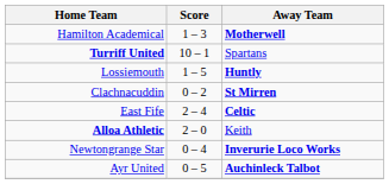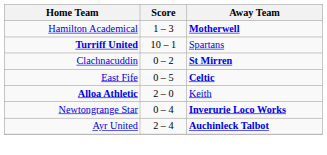 <table class="wikitable" style="border-collapse: collapse;">
 <tr>
 <th align="right" width="205">Home Team</th>
 <th align="center" width="65"> Score </th>
 <th align="left" width="205">Away Team</th>
 </tr>
 <tr>
 <td style="text-align: right;"><a href='#'>Hamilton Academical</a></td>
 <td style="text-align: center;">1 – 3</td>
 <td style="text-align: left;"><strong><a href='#'>Motherwell</a></strong></td>
 </tr>
 <tr>
 <td style="text-align: right;"><strong><a href='#'>Turriff United</a></strong></td>
 <td style="text-align: center;">10 – 1</td>
 <td style="text-align: left;"><a href='#'>Spartans</a></td>
 </tr>
 <tr>
-<td style="text-align: right;"><a href='#'>Lossiemouth</a></td>
-<td style="text-align: center;">1 – 5</td>
-<td style="text-align: left;"><strong><a href='#'>Huntly</a></strong></td>
-</tr>
-<tr>
 <td style="text-align: right;"><a href='#'>Clachnacuddin</a></td>
 <td style="text-align: center;">0 – 2</td>
 <td style="text-align: left;"><strong><a href='#'>St Mirren</a></strong></td>
 </tr>
 <tr>
 <td style="text-align: right;"><a href='#'>East Fife</a></td>
-<td style="text-align: center;">2 – 4</td>
+<td style="text-align: center;">0 – 5</td>
 <td style="text-align: left;"><strong><a href='#'>Celtic</a></strong></td>
 </tr>
 <tr>
 <td style="text-align: right;"><strong><a href='#'>Alloa Athletic</a></strong></td>
 <td style="text-align: center;">2 – 0</td>
 <td style="text-align: left;"><a href='#'>Keith</a></td>
 </tr>
 <tr>
 <td style="text-align: right;"><a href='#'>Newtongrange Star</a></td>
 <td style="text-align: center;">0 – 4</td>
 <td style="text-align: left;"><strong><a href='#'>Inverurie Loco Works</a></strong></td>
 </tr>
 <tr>
 <td style="text-align: right;"><a href='#'>Ayr United</a></td>
-<td style="text-align: center;">0 – 5</td>
+<td style="text-align: center;">2 – 4</td>
 <td style="text-align: left;"><strong><a href='#'>Auchinleck Talbot</a></strong></td>
 </tr>
 <tr>
 </tr>
 </table>
